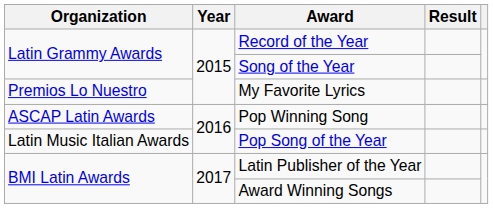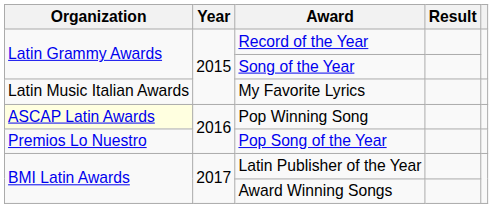 <table class="wikitable sortable plainrowheaders">
 <tr>
 <th scope="col">Organization</th>
 <th scope="col">Year</th>
 <th scope="col">Award</th>
 <th scope="col">Result</th>
 <th class="unsortable"></th>
 </tr>
 <tr>
 <td rowspan="2"><a href='#'>Latin Grammy Awards</a></td>
 <td rowspan=3>2015</td>
 <td><a href='#'>Record of the Year</a></td>
 <td></td>
 <td rowspan="2" align="center"></td>
 </tr>
 <tr>
 <td><a href='#'>Song of the Year</a></td>
 <td></td>
 </tr>
 <tr>
-<td><a href='#'>Premios Lo Nuestro</a></td>
+<td>Latin Music Italian Awards</td>
 <td>My Favorite Lyrics</td>
 <td></td>
 <td align="center"></td>
 </tr>
 <tr>
-<td><a href='#'>ASCAP Latin Awards</a></td>
+<td style="background: lightyellow;"><a href='#'>ASCAP Latin Awards</a></td>
 <td rowspan="2">2016</td>
 <td>Pop Winning Song</td>
 <td></td>
 <td align="center"></td>
 </tr>
 <tr>
-<td>Latin Music Italian Awards</td>
+<td><a href='#'>Premios Lo Nuestro</a></td>
 <td><a href='#'>Pop Song of the Year</a></td>
 <td></td>
 <td align="center"></td>
 </tr>
 <tr>
 <td rowspan="2"><a href='#'>BMI Latin Awards</a></td>
 <td rowspan="2">2017</td>
 <td>Latin Publisher of the Year</td>
 <td></td>
 <td rowspan="2" align="center"></td>
 </tr>
 <tr>
 <td>Award Winning Songs</td>
 <td></td>
 </tr>
 </table>
